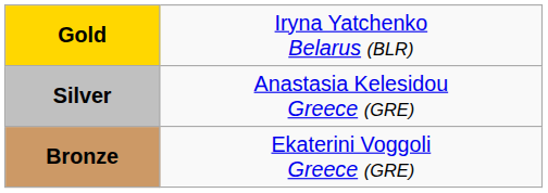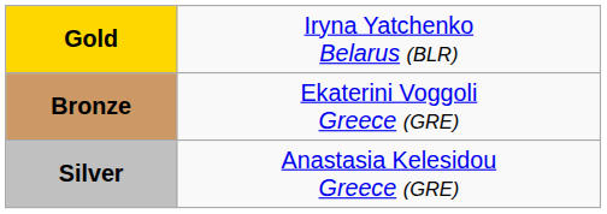 <table class="wikitable" style=" text-align:center; font-size:110%;" width="35%">
 <tr>
 <td bgcolor="gold"><strong>Gold</strong></td>
 <td> <a href='#'>Iryna Yatchenko</a><br><em><a href='#'>Belarus</a> <small>(BLR)</small></em></td>
 </tr>
 <tr>
+<td bgcolor="CC9966"><strong>Bronze</strong></td>
+<td> <a href='#'>Ekaterini Voggoli</a><br><em><a href='#'>Greece</a> <small>(GRE)</small></em></td>
+</tr>
+<tr>
 <td bgcolor="silver"><strong>Silver</strong></td>
 <td> <a href='#'>Anastasia Kelesidou</a><br><em><a href='#'>Greece</a> <small>(GRE)</small></em></td>
 </tr>
-<tr>
-<td bgcolor="CC9966"><strong>Bronze</strong></td>
-<td> <a href='#'>Ekaterini Voggoli</a><br><em><a href='#'>Greece</a> <small>(GRE)</small></em></td>
-</tr>
 </table>
